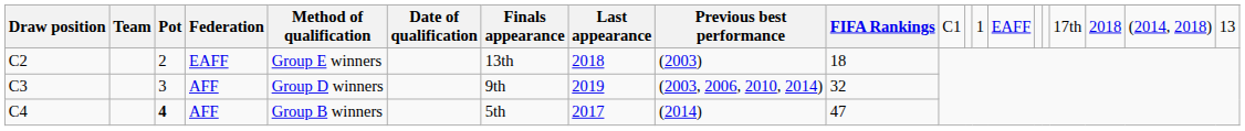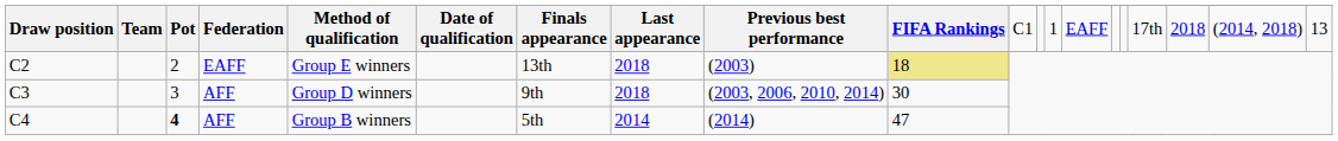 <table class="wikitable sortable">
 <tr>
 <th rowspan="2">Draw position</th>
 <th rowspan="2">Team</th>
 <th rowspan="2">Pot</th>
 <th rowspan="2">Federation</th>
 <th rowspan="2">Method of<br>qualification</th>
 <th rowspan="2">Date of<br>qualification</th>
 <th rowspan="2">Finals<br>appearance</th>
 <th rowspan="2">Last<br>appearance</th>
 <th rowspan="2">Previous best<br>performance</th>
 <th rowspan="2"><a href='#'>FIFA Rankings</a></th>
 </tr>
 <tr>
 <td>C1</td>
 <td style=white-space:nowrap></td>
 <td>1</td>
 <td><a href='#'>EAFF</a></td>
 <td></td>
 <td></td>
 <td>17th</td>
 <td><a href='#'>2018</a></td>
 <td> (<a href='#'>2014</a>, <a href='#'>2018</a>)</td>
 <td>13</td>
 </tr>
 <tr>
 <td>C2</td>
 <td style=white-space:nowrap></td>
 <td>2</td>
 <td><a href='#'>EAFF</a></td>
 <td><a href='#'>Group E</a> winners</td>
 <td></td>
 <td>13th</td>
 <td><a href='#'>2018</a></td>
 <td> (<a href='#'>2003</a>)</td>
-<td>18</td>
+<td style="background: khaki;">18</td>
 </tr>
 <tr>
 <td>C3</td>
 <td style=white-space:nowrap></td>
 <td>3</td>
 <td><a href='#'>AFF</a></td>
 <td><a href='#'>Group D</a> winners</td>
 <td></td>
 <td>9th</td>
-<td><a href='#'>2019</a></td>
+<td><a href='#'>2018</a></td>
 <td> (<a href='#'>2003</a>, <a href='#'>2006</a>, <a href='#'>2010</a>, <a href='#'>2014</a>)</td>
-<td>32</td>
+<td>30</td>
 </tr>
 <tr>
 <td>C4</td>
 <td style=white-space:nowrap></td>
 <td><strong>4</strong></td>
 <td><a href='#'>AFF</a></td>
 <td><a href='#'>Group B</a> winners</td>
 <td></td>
 <td>5th</td>
-<td><a href='#'>2017</a></td>
+<td><a href='#'>2014</a></td>
 <td> (<a href='#'>2014</a>)</td>
 <td>47</td>
 </tr>
 </table>
